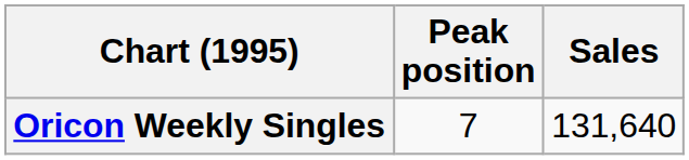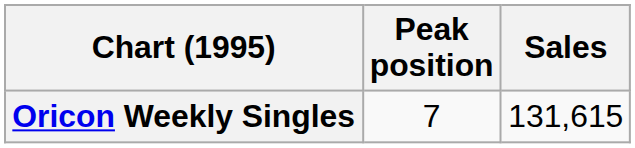 <table class="wikitable sortable plainrowheaders">
 <tr>
 <th scope="col">Chart (1995)</th>
 <th scope="col">Peak<br>position</th>
 <th scope="col">Sales</th>
 </tr>
 <tr>
 <th scope="row"><a href='#'>Oricon</a> Weekly Singles</th>
 <td align="center">7</td>
-<td align="center">131,640</td>
+<td align="center">131,615</td>
 </tr>
 </table>
